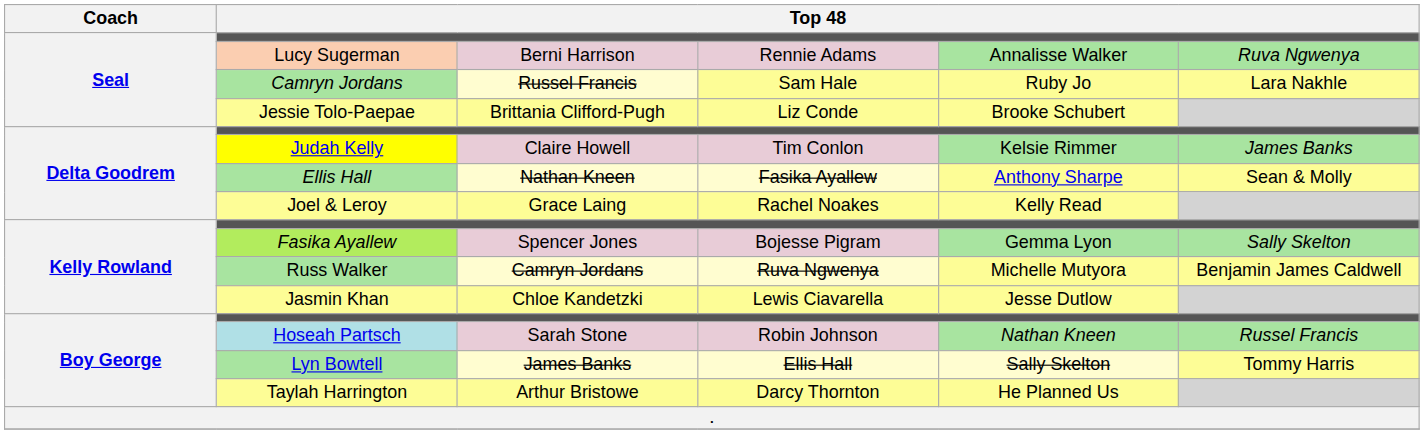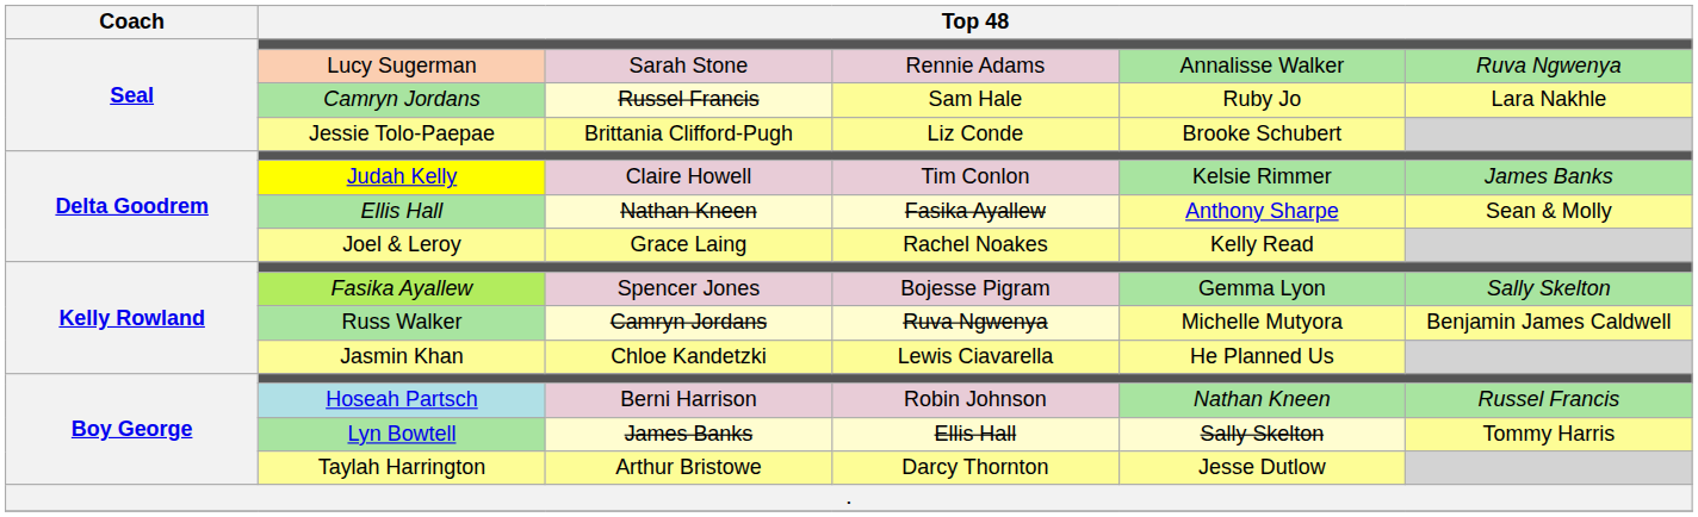 <table class="wikitable" style="text-align:center; width:100%;">
 <tr>
 <th style="width:15%;">Coach</th>
 <th style="width:85%;" colspan="5">Top 48</th>
 </tr>
 <tr>
 <th rowspan="4"><a href='#'>Seal</a></th>
 <td colspan="5" style="background:#555;"></td>
 </tr>
 <tr>
 <td style="width:17%;" bgcolor="#FBCEB1">Lucy Sugerman</td>
-<td style="width:17%;" bgcolor="#E8CCD7">Berni Harrison</td>
+<td bgcolor="#E8CCD7">Sarah Stone</td>
 <td style="width:17%;" bgcolor="#E8CCD7">Rennie Adams</td>
 <td style="width:17%;" bgcolor="#A8E4A0">Annalisse Walker</td>
 <td style="width:17%;" bgcolor="#A8E4A0"><em>Ruva Ngwenya</em></td>
 </tr>
 <tr>
 <td bgcolor="#A8E4A0"><em>Camryn Jordans</em></td>
 <td bgcolor="#FFFDD0"><s>Russel Francis</s></td>
 <td bgcolor="#FDFD96">Sam Hale</td>
 <td bgcolor="#FDFD96">Ruby Jo</td>
 <td bgcolor="#FDFD96">Lara Nakhle</td>
 </tr>
 <tr>
 <td bgcolor="#FDFD96">Jessie Tolo-Paepae</td>
 <td bgcolor="#FDFD96">Brittania Clifford-Pugh</td>
 <td bgcolor="#FDFD96">Liz Conde</td>
 <td bgcolor="#FDFD96">Brooke Schubert</td>
 <td bgcolor="lightgray"></td>
 </tr>
 <tr>
 <th rowspan="4"><a href='#'>Delta Goodrem</a></th>
 <td colspan="5" style="background:#555;"></td>
 </tr>
 <tr>
 <td style="width:17%;" bgcolor=yellow><a href='#'>Judah Kelly</a></td>
 <td bgcolor="#E8CCD7">Claire Howell</td>
 <td bgcolor="#E8CCD7">Tim Conlon</td>
 <td bgcolor="#A8E4A0">Kelsie Rimmer</td>
 <td bgcolor="#A8E4A0"><em>James Banks</em></td>
 </tr>
 <tr>
 <td bgcolor="#A8E4A0"><em>Ellis Hall</em></td>
 <td bgcolor="#FFFDD0"><s>Nathan Kneen</s></td>
 <td bgcolor="#FFFDD0"><s>Fasika Ayallew</s></td>
 <td bgcolor="#FDFD96"><a href='#'>Anthony Sharpe</a></td>
 <td bgcolor="#FDFD96">Sean & Molly</td>
 </tr>
 <tr>
 <td bgcolor="#FDFD96">Joel & Leroy</td>
 <td bgcolor="#FDFD96">Grace Laing</td>
 <td bgcolor="#FDFD96">Rachel Noakes</td>
 <td bgcolor="#FDFD96">Kelly Read</td>
 <td bgcolor="lightgray"></td>
 </tr>
 <tr>
 <th rowspan="4"><a href='#'>Kelly Rowland</a></th>
 <td colspan="5" style="background:#555;"></td>
 </tr>
 <tr>
 <td style="width:17%;" bgcolor="#B2EC5D"><em>Fasika Ayallew</em></td>
 <td bgcolor="#E8CCD7">Spencer Jones</td>
 <td bgcolor="#E8CCD7">Bojesse Pigram</td>
 <td bgcolor="#A8E4A0">Gemma Lyon</td>
 <td bgcolor="#A8E4A0"><em>Sally Skelton</em></td>
 </tr>
 <tr>
 <td bgcolor="#A8E4A0">Russ Walker</td>
 <td bgcolor="#FFFDD0"><s>Camryn Jordans</s></td>
 <td bgcolor="#FFFDD0"><s>Ruva Ngwenya</s></td>
 <td bgcolor="#FDFD96">Michelle Mutyora</td>
 <td bgcolor="#FDFD96">Benjamin James Caldwell</td>
 </tr>
 <tr>
 <td bgcolor="#FDFD96">Jasmin Khan</td>
 <td bgcolor="#FDFD96">Chloe Kandetzki</td>
 <td bgcolor="#FDFD96">Lewis Ciavarella</td>
-<td bgcolor="#FDFD96">Jesse Dutlow</td>
+<td bgcolor="#FDFD96">He Planned Us</td>
 <td bgcolor="lightgray"></td>
 </tr>
 <tr>
 <th rowspan="4"><a href='#'>Boy George</a></th>
 <td colspan="5" style="background:#555;"></td>
 </tr>
 <tr #B0E0E6>
 <td style="width:17%;" bgcolor="#B0E0E6"><a href='#'>Hoseah Partsch</a></td>
-<td bgcolor="#E8CCD7">Sarah Stone</td>
+<td style="width:17%;" bgcolor="#E8CCD7">Berni Harrison</td>
 <td bgcolor="#E8CCD7">Robin Johnson</td>
 <td bgcolor="#A8E4A0"><em>Nathan Kneen</em></td>
 <td bgcolor="#A8E4A0"><em>Russel Francis</em></td>
 </tr>
 <tr>
 <td bgcolor="#A8E4A0"><a href='#'>Lyn Bowtell</a></td>
 <td bgcolor="#FFFDD0"><s>James Banks</s></td>
 <td bgcolor="#FFFDD0"><s>Ellis Hall</s></td>
 <td bgcolor="#FFFDD0"><s>Sally Skelton</s></td>
 <td bgcolor="#FDFD96">Tommy Harris</td>
 </tr>
 <tr>
 <td bgcolor="#FDFD96">Taylah Harrington</td>
 <td bgcolor="#FDFD96">Arthur Bristowe</td>
 <td bgcolor="#FDFD96">Darcy Thornton</td>
-<td bgcolor="#FDFD96">He Planned Us</td>
+<td bgcolor="#FDFD96">Jesse Dutlow</td>
 <td bgcolor="lightgray"></td>
 </tr>
 <tr>
 <th style="font-size:90%; line-height:12px;" colspan="8"><small>.</small></th>
 </tr>
 <tr>
 </tr>
 </table>
